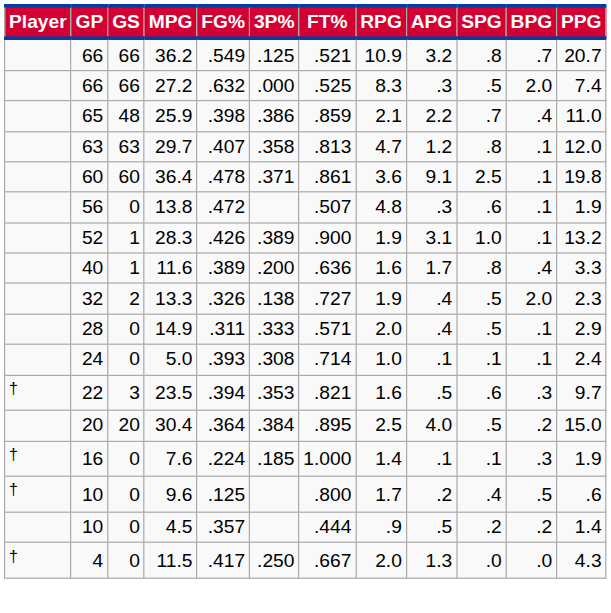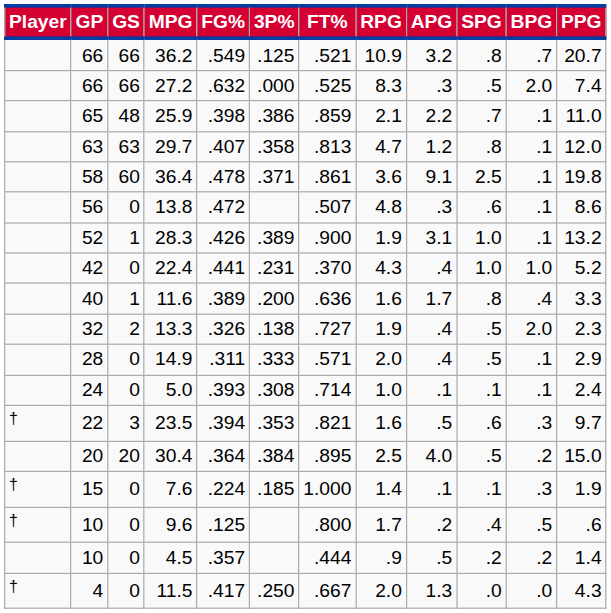 <table class="wikitable sortable" style="text-align:right;">
 <tr>
 <th style="background:#D50032; color:#FFFFFF; border-top:#003DA5 3px solid; border-bottom:#003DA5 3px solid;">Player</th>
 <th style="background:#D50032; color:#FFFFFF; border-top:#003DA5 3px solid; border-bottom:#003DA5 3px solid;">GP</th>
 <th style="background:#D50032; color:#FFFFFF; border-top:#003DA5 3px solid; border-bottom:#003DA5 3px solid;">GS</th>
 <th style="background:#D50032; color:#FFFFFF; border-top:#003DA5 3px solid; border-bottom:#003DA5 3px solid;">MPG</th>
 <th style="background:#D50032; color:#FFFFFF; border-top:#003DA5 3px solid; border-bottom:#003DA5 3px solid;">FG%</th>
 <th style="background:#D50032; color:#FFFFFF; border-top:#003DA5 3px solid; border-bottom:#003DA5 3px solid;">3P%</th>
 <th style="background:#D50032; color:#FFFFFF; border-top:#003DA5 3px solid; border-bottom:#003DA5 3px solid;">FT%</th>
 <th style="background:#D50032; color:#FFFFFF; border-top:#003DA5 3px solid; border-bottom:#003DA5 3px solid;">RPG</th>
 <th style="background:#D50032; color:#FFFFFF; border-top:#003DA5 3px solid; border-bottom:#003DA5 3px solid;">APG</th>
 <th style="background:#D50032; color:#FFFFFF; border-top:#003DA5 3px solid; border-bottom:#003DA5 3px solid;">SPG</th>
 <th style="background:#D50032; color:#FFFFFF; border-top:#003DA5 3px solid; border-bottom:#003DA5 3px solid;">BPG</th>
 <th style="background:#D50032; color:#FFFFFF; border-top:#003DA5 3px solid; border-bottom:#003DA5 3px solid;">PPG</th>
 </tr>
 <tr>
 <td style="text-align:left;"></td>
 <td>66</td>
 <td>66</td>
 <td>36.2</td>
 <td>.549</td>
 <td>.125</td>
 <td>.521</td>
 <td>10.9</td>
 <td>3.2</td>
 <td>.8</td>
 <td>.7</td>
 <td>20.7</td>
 </tr>
 <tr>
 <td style="text-align:left;"></td>
 <td>66</td>
 <td>66</td>
 <td>27.2</td>
 <td>.632</td>
 <td>.000</td>
 <td>.525</td>
 <td>8.3</td>
 <td>.3</td>
 <td>.5</td>
 <td>2.0</td>
 <td>7.4</td>
 </tr>
 <tr>
 <td style="text-align:left;"></td>
 <td>65</td>
 <td>48</td>
 <td>25.9</td>
 <td>.398</td>
 <td>.386</td>
 <td>.859</td>
 <td>2.1</td>
 <td>2.2</td>
 <td>.7</td>
-<td>.4</td>
+<td>.1</td>
 <td>11.0</td>
 </tr>
 <tr>
 <td style="text-align:left;"></td>
 <td>63</td>
 <td>63</td>
 <td>29.7</td>
 <td>.407</td>
 <td>.358</td>
 <td>.813</td>
 <td>4.7</td>
 <td>1.2</td>
 <td>.8</td>
 <td>.1</td>
 <td>12.0</td>
 </tr>
 <tr>
 <td style="text-align:left;"></td>
-<td>60</td>
+<td>58</td>
 <td>60</td>
 <td>36.4</td>
 <td>.478</td>
 <td>.371</td>
 <td>.861</td>
 <td>3.6</td>
 <td>9.1</td>
 <td>2.5</td>
 <td>.1</td>
 <td>19.8</td>
 </tr>
 <tr>
 <td style="text-align:left;"></td>
 <td>56</td>
 <td>0</td>
 <td>13.8</td>
 <td>.472</td>
 <td></td>
 <td>.507</td>
 <td>4.8</td>
 <td>.3</td>
 <td>.6</td>
 <td>.1</td>
-<td>1.9</td>
+<td>8.6</td>
 </tr>
 <tr>
 <td style="text-align:left;"></td>
 <td>52</td>
 <td>1</td>
 <td>28.3</td>
 <td>.426</td>
 <td>.389</td>
 <td>.900</td>
 <td>1.9</td>
 <td>3.1</td>
 <td>1.0</td>
 <td>.1</td>
 <td>13.2</td>
+</tr>
+<tr>
+<td style="text-align:left;"></td>
+<td>42</td>
+<td>0</td>
+<td>22.4</td>
+<td>.441</td>
+<td>.231</td>
+<td>.370</td>
+<td>4.3</td>
+<td>.4</td>
+<td>1.0</td>
+<td>1.0</td>
+<td>5.2</td>
 </tr>
 <tr>
 <td style="text-align:left;"></td>
 <td>40</td>
 <td>1</td>
 <td>11.6</td>
 <td>.389</td>
 <td>.200</td>
 <td>.636</td>
 <td>1.6</td>
 <td>1.7</td>
 <td>.8</td>
 <td>.4</td>
 <td>3.3</td>
 </tr>
 <tr>
 <td style="text-align:left;"></td>
 <td>32</td>
 <td>2</td>
 <td>13.3</td>
 <td>.326</td>
 <td>.138</td>
 <td>.727</td>
 <td>1.9</td>
 <td>.4</td>
 <td>.5</td>
 <td>2.0</td>
 <td>2.3</td>
 </tr>
 <tr>
 <td style="text-align:left;"></td>
 <td>28</td>
 <td>0</td>
 <td>14.9</td>
 <td>.311</td>
 <td>.333</td>
 <td>.571</td>
 <td>2.0</td>
 <td>.4</td>
 <td>.5</td>
 <td>.1</td>
 <td>2.9</td>
 </tr>
 <tr>
 <td style="text-align:left;"></td>
 <td>24</td>
 <td>0</td>
 <td>5.0</td>
 <td>.393</td>
 <td>.308</td>
 <td>.714</td>
 <td>1.0</td>
 <td>.1</td>
 <td>.1</td>
 <td>.1</td>
 <td>2.4</td>
 </tr>
 <tr>
 <td style="text-align:left;"><sup>†</sup></td>
 <td>22</td>
 <td>3</td>
 <td>23.5</td>
 <td>.394</td>
 <td>.353</td>
 <td>.821</td>
 <td>1.6</td>
 <td>.5</td>
 <td>.6</td>
 <td>.3</td>
 <td>9.7</td>
 </tr>
 <tr>
 <td style="text-align:left;"></td>
 <td>20</td>
 <td>20</td>
 <td>30.4</td>
 <td>.364</td>
 <td>.384</td>
 <td>.895</td>
 <td>2.5</td>
 <td>4.0</td>
 <td>.5</td>
 <td>.2</td>
 <td>15.0</td>
 </tr>
 <tr>
 <td style="text-align:left;"><sup>†</sup></td>
-<td>16</td>
+<td>15</td>
 <td>0</td>
 <td>7.6</td>
 <td>.224</td>
 <td>.185</td>
 <td>1.000</td>
 <td>1.4</td>
 <td>.1</td>
 <td>.1</td>
 <td>.3</td>
 <td>1.9</td>
 </tr>
 <tr>
 <td style="text-align:left;"><sup>†</sup></td>
 <td>10</td>
 <td>0</td>
 <td>9.6</td>
 <td>.125</td>
 <td></td>
 <td>.800</td>
 <td>1.7</td>
 <td>.2</td>
 <td>.4</td>
 <td>.5</td>
 <td>.6</td>
 </tr>
 <tr>
 <td style="text-align:left;"></td>
 <td>10</td>
 <td>0</td>
 <td>4.5</td>
 <td>.357</td>
 <td></td>
 <td>.444</td>
 <td>.9</td>
 <td>.5</td>
 <td>.2</td>
 <td>.2</td>
 <td>1.4</td>
 </tr>
 <tr>
 <td style="text-align:left;"><sup>†</sup></td>
 <td>4</td>
 <td>0</td>
 <td>11.5</td>
 <td>.417</td>
 <td>.250</td>
 <td>.667</td>
 <td>2.0</td>
 <td>1.3</td>
 <td>.0</td>
 <td>.0</td>
 <td>4.3</td>
 </tr>
 </table>
